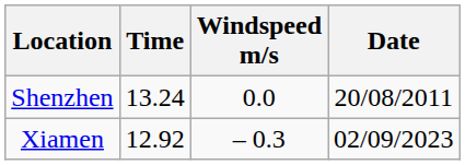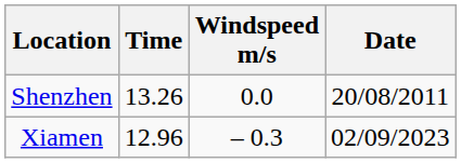 <table class="wikitable" style= "text-align: center">
 <tr>
 <th>Location</th>
 <th>Time</th>
 <th>Windspeed<br>m/s</th>
 <th>Date</th>
 </tr>
 <tr>
 <td><a href='#'>Shenzhen</a></td>
-<td>13.24</td>
+<td>13.26</td>
 <td>0.0</td>
 <td>20/08/2011</td>
 </tr>
 <tr>
 <td><a href='#'>Xiamen</a></td>
-<td>12.92</td>
+<td>12.96</td>
 <td>– 0.3</td>
 <td>02/09/2023</td>
 </tr>
 </table>
